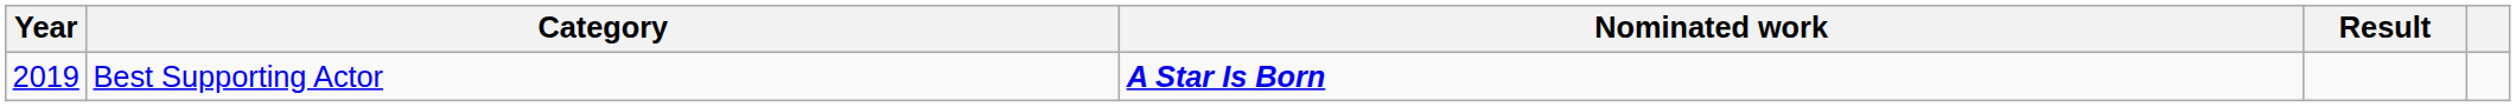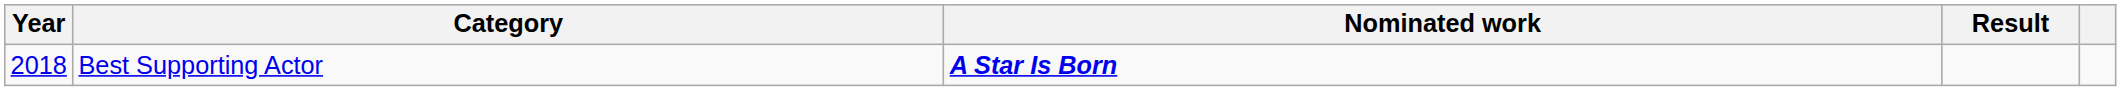 <table class=wikitable>
 <tr>
 <th scope="col" style="width:1em;">Year</th>
 <th scope="col" style="width:34em;">Category</th>
 <th scope="col" style="width:39em;">Nominated work</th>
 <th scope="col" style="width:5em;">Result</th>
 <th scope="col" style="width:1em;"></th>
 </tr>
 <tr>
-<td><a href='#'>2019</a></td>
+<td><a href='#'>2018</a></td>
 <td><a href='#'>Best Supporting Actor</a></td>
 <td><strong><em><a href='#'>A Star Is Born</a></em></strong></td>
 <td></td>
 <td align=center></td>
 </tr>
 </table>
